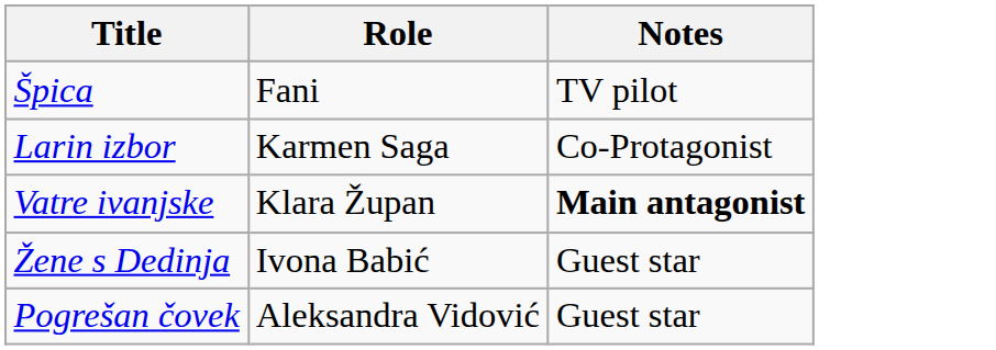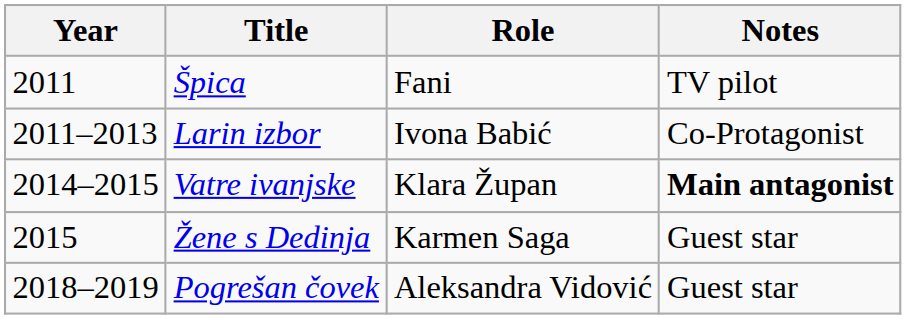 <table class="wikitable sortable">
 <tr>
+<th>Year</th>
 <th>Title</th>
 <th>Role</th>
 <th class="unsortable">Notes</th>
 </tr>
 <tr 2015–2016 - Prava zena - Silva>
+<td>2011</td>
 <td><em><a href='#'>Špica</a></em></td>
 <td>Fani</td>
 <td>TV pilot</td>
 </tr>
 <tr>
+<td>2011–2013</td>
 <td><em><a href='#'>Larin izbor</a></em></td>
-<td>Karmen Saga</td>
+<td>Ivona Babić</td>
 <td>Co-Protagonist</td>
 </tr>
 <tr>
+<td>2014–2015</td>
 <td><em><a href='#'>Vatre ivanjske</a></em></td>
 <td>Klara Župan</td>
 <td><strong>Main antagonist</strong></td>
 </tr>
 <tr>
+<td>2015</td>
 <td><em><a href='#'>Žene s Dedinja</a></em></td>
-<td>Ivona Babić</td>
+<td>Karmen Saga</td>
 <td>Guest star</td>
 </tr>
 <tr>
+<td>2018–2019</td>
 <td><em><a href='#'>Pogrešan čovek</a></em></td>
 <td>Aleksandra Vidović</td>
 <td>Guest star</td>
 </tr>
 </table>
